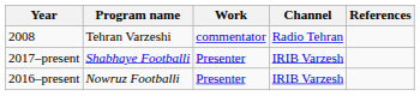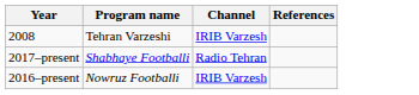 <table class="wikitable">
 <tr>
 <th>Year</th>
 <th>Program name</th>
-<th>Work</th>
 <th>Channel</th>
 <th>References</th>
 </tr>
 <tr>
 <td>2008</td>
 <td>Tehran Varzeshi</td>
-<td><a href='#'>commentator</a></td>
-<td><a href='#'>Radio Tehran</a></td>
+<td><a href='#'>IRIB Varzesh</a></td>
 <td></td>
 </tr>
 <tr>
 <td>2017–present</td>
 <td><em><a href='#'>Shabhaye Footballi</a></em></td>
-<td><a href='#'>Presenter</a></td>
-<td><a href='#'>IRIB Varzesh</a></td>
+<td><a href='#'>Radio Tehran</a></td>
 <td></td>
 </tr>
 <tr>
 <td>2016–present</td>
 <td><em>Nowruz Footballi</em></td>
-<td><a href='#'>Presenter</a></td>
 <td><a href='#'>IRIB Varzesh</a></td>
 <td></td>
 </tr>
 </table>
